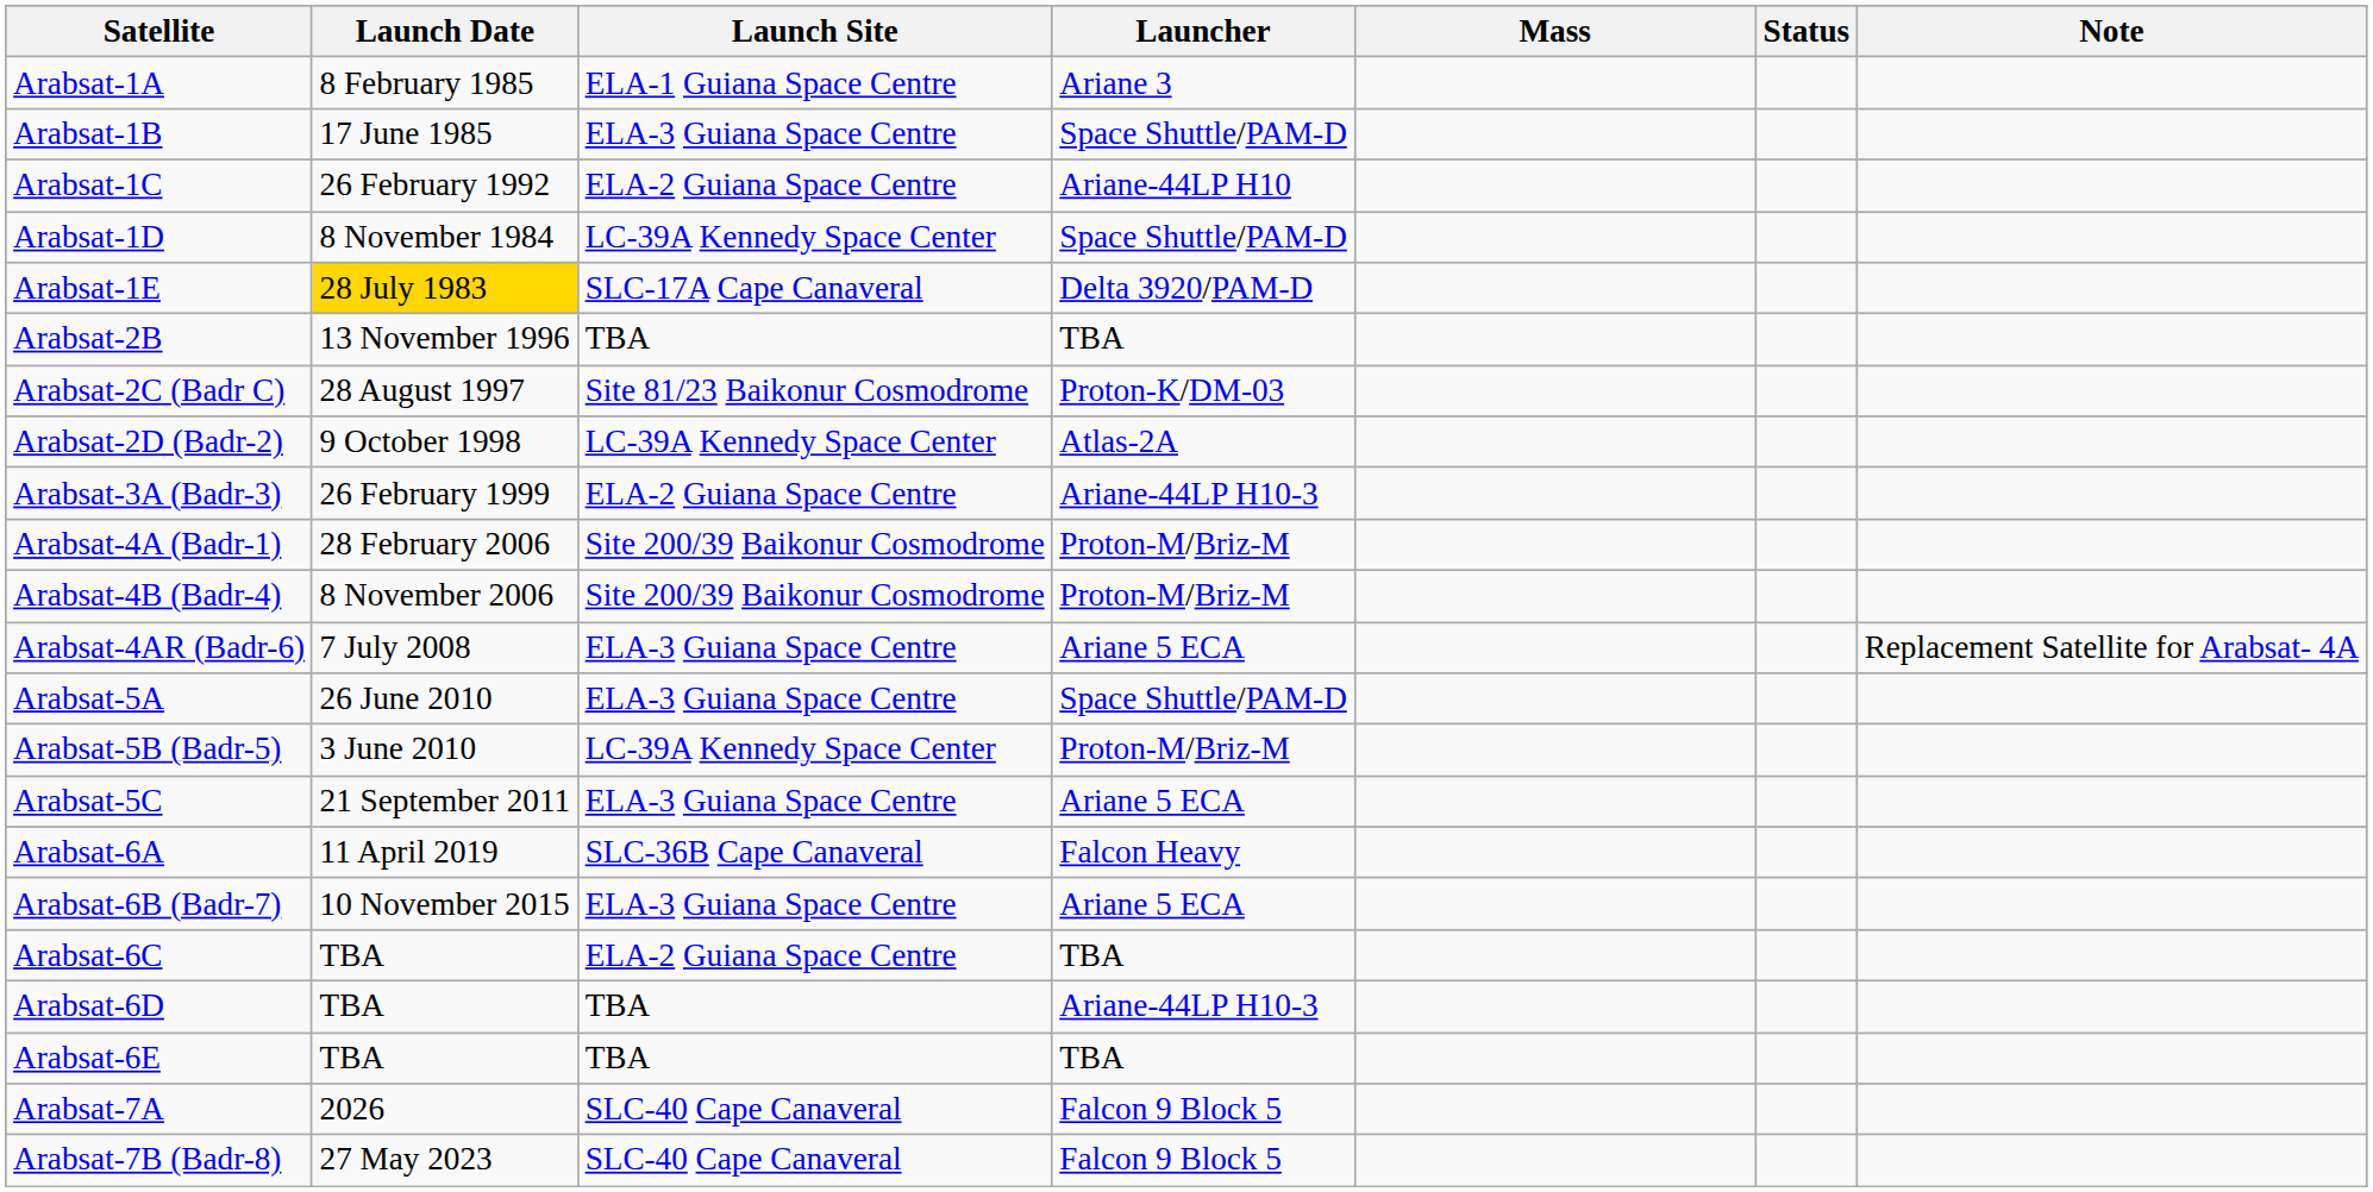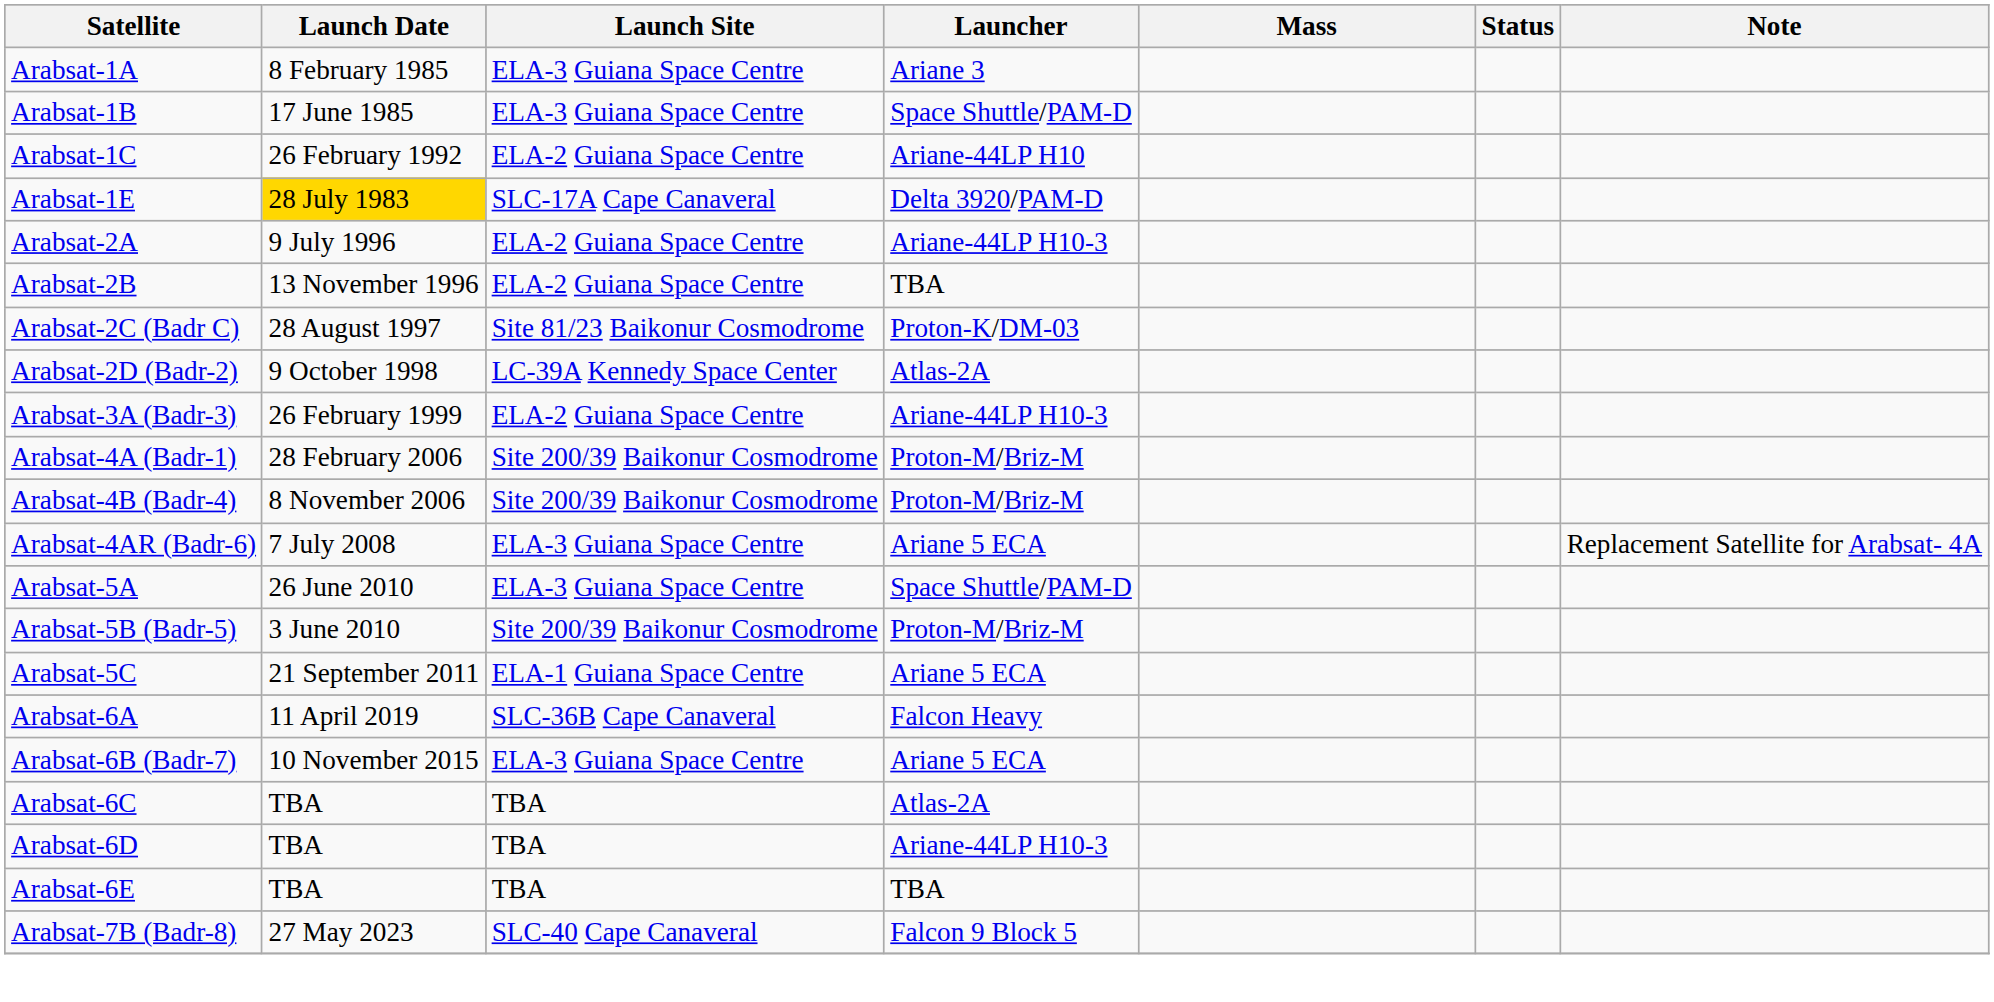 <table class="wikitable">
 <tr>
 <th>Satellite</th>
 <th>Launch Date</th>
 <th>Launch Site</th>
 <th>Launcher</th>
 <th width="17%">Mass</th>
 <th>Status</th>
 <th>Note</th>
 </tr>
 <tr>
 <td> <a href='#'>Arabsat-1A</a></td>
 <td>8 February 1985</td>
-<td> <a href='#'>ELA-1</a> <a href='#'>Guiana Space Centre</a></td>
+<td> <a href='#'>ELA-3</a> <a href='#'>Guiana Space Centre</a></td>
 <td> <a href='#'>Ariane 3</a></td>
 <td style="text-align:center;"></td>
 <td></td>
 <td></td>
 </tr>
 <tr>
 <td> <a href='#'>Arabsat-1B</a></td>
 <td>17 June 1985</td>
 <td> <a href='#'>ELA-3</a> <a href='#'>Guiana Space Centre</a></td>
 <td> <a href='#'>Space Shuttle</a>/<a href='#'>PAM-D</a></td>
 <td style="text-align:center;"></td>
 <td></td>
 <td></td>
 </tr>
 <tr>
 <td> <a href='#'>Arabsat-1C</a></td>
 <td>26 February 1992</td>
 <td> <a href='#'>ELA-2</a> <a href='#'>Guiana Space Centre</a></td>
 <td> <a href='#'>Ariane-44LP H10</a></td>
 <td style="text-align:center;"></td>
 <td></td>
 <td></td>
 </tr>
 <tr>
-<td> <a href='#'>Arabsat-1D</a></td>
-<td>8 November 1984</td>
-<td> <a href='#'>LC-39A</a> <a href='#'>Kennedy Space Center</a></td>
-<td> <a href='#'>Space Shuttle</a>/<a href='#'>PAM-D</a></td>
-<td style="text-align:center;"></td>
-<td></td>
-<td></td>
-</tr>
-<tr>
 <td> <a href='#'>Arabsat-1E</a></td>
 <td style="background: gold;">28 July 1983</td>
 <td> <a href='#'>SLC-17A</a> <a href='#'>Cape Canaveral</a></td>
 <td> <a href='#'>Delta 3920</a>/<a href='#'>PAM-D</a></td>
 <td style="text-align:center;"></td>
 <td></td>
 <td></td>
 </tr>
 <tr>
+<td> <a href='#'>Arabsat-2A</a></td>
+<td>9 July 1996</td>
+<td> <a href='#'>ELA-2</a> <a href='#'>Guiana Space Centre</a></td>
+<td> <a href='#'>Ariane-44LP H10-3</a></td>
+<td style="text-align:center;"></td>
+<td></td>
+<td></td>
+</tr>
+<tr>
 <td> <a href='#'>Arabsat-2B</a></td>
 <td>13 November 1996</td>
-<td> TBA</td>
+<td> <a href='#'>ELA-2</a> <a href='#'>Guiana Space Centre</a></td>
 <td> TBA</td>
 <td style="text-align:center;"></td>
 <td></td>
 <td></td>
 </tr>
 <tr>
 <td> <a href='#'>Arabsat-2C (Badr C)</a></td>
 <td>28 August 1997</td>
 <td> <a href='#'>Site 81/23</a> <a href='#'>Baikonur Cosmodrome</a></td>
 <td> <a href='#'>Proton-K</a>/<a href='#'>DM-03</a></td>
 <td style="text-align:center;"></td>
 <td></td>
 <td></td>
 </tr>
 <tr>
 <td> <a href='#'>Arabsat-2D (Badr-2)</a></td>
 <td>9 October 1998</td>
 <td> <a href='#'>LC-39A</a> <a href='#'>Kennedy Space Center</a></td>
 <td> <a href='#'>Atlas-2A</a></td>
 <td style="text-align:center;"></td>
 <td></td>
 <td></td>
 </tr>
 <tr>
 <td> <a href='#'>Arabsat-3A (Badr-3)</a></td>
 <td>26 February 1999</td>
 <td> <a href='#'>ELA-2</a> <a href='#'>Guiana Space Centre</a></td>
 <td> <a href='#'>Ariane-44LP H10-3</a></td>
 <td style="text-align:center;"></td>
 <td></td>
 <td></td>
 </tr>
 <tr>
 <td> <a href='#'>Arabsat-4A (Badr-1)</a></td>
 <td>28 February 2006</td>
 <td> <a href='#'>Site 200/39</a> <a href='#'>Baikonur Cosmodrome</a></td>
 <td> <a href='#'>Proton-M</a>/<a href='#'>Briz-M</a></td>
 <td style="text-align:center;"></td>
 <td></td>
 <td></td>
 </tr>
 <tr>
 <td> <a href='#'>Arabsat-4B (Badr-4)</a></td>
 <td>8 November 2006</td>
 <td> <a href='#'>Site 200/39</a> <a href='#'>Baikonur Cosmodrome</a></td>
 <td> <a href='#'>Proton-M</a>/<a href='#'>Briz-M</a></td>
 <td style="text-align:center;"></td>
 <td></td>
 <td></td>
 </tr>
 <tr>
 <td> <a href='#'>Arabsat-4AR (Badr-6)</a></td>
 <td>7 July 2008</td>
 <td> <a href='#'>ELA-3</a> <a href='#'>Guiana Space Centre</a></td>
 <td> <a href='#'>Ariane 5 ECA</a></td>
 <td style="text-align:center;"></td>
 <td></td>
 <td>Replacement Satellite for <a href='#'>Arabsat- 4A</a></td>
 </tr>
 <tr>
 <td> <a href='#'>Arabsat-5A</a></td>
 <td>26 June 2010</td>
 <td> <a href='#'>ELA-3</a> <a href='#'>Guiana Space Centre</a></td>
 <td> <a href='#'>Space Shuttle</a>/<a href='#'>PAM-D</a></td>
 <td style="text-align:center;"></td>
 <td></td>
 <td></td>
 </tr>
 <tr>
 <td> <a href='#'>Arabsat-5B (Badr-5)</a></td>
 <td>3 June 2010</td>
-<td> <a href='#'>LC-39A</a> <a href='#'>Kennedy Space Center</a></td>
+<td> <a href='#'>Site 200/39</a> <a href='#'>Baikonur Cosmodrome</a></td>
 <td> <a href='#'>Proton-M</a>/<a href='#'>Briz-M</a></td>
 <td style="text-align:center;"></td>
 <td></td>
 <td></td>
 </tr>
 <tr>
 <td> <a href='#'>Arabsat-5C</a></td>
 <td>21 September 2011</td>
-<td> <a href='#'>ELA-3</a> <a href='#'>Guiana Space Centre</a></td>
+<td> <a href='#'>ELA-1</a> <a href='#'>Guiana Space Centre</a></td>
 <td> <a href='#'>Ariane 5 ECA</a></td>
 <td style="text-align:center;"></td>
 <td></td>
 <td></td>
 </tr>
 <tr>
 <td> <a href='#'>Arabsat-6A</a></td>
 <td>11 April 2019</td>
 <td> <a href='#'>SLC-36B</a> <a href='#'>Cape Canaveral</a></td>
 <td> <a href='#'>Falcon Heavy</a></td>
 <td style="text-align:center;"></td>
 <td></td>
 <td></td>
 </tr>
 <tr>
 <td> <a href='#'>Arabsat-6B (Badr-7)</a></td>
 <td>10 November 2015</td>
 <td> <a href='#'>ELA-3</a> <a href='#'>Guiana Space Centre</a></td>
 <td> <a href='#'>Ariane 5 ECA</a></td>
 <td style="text-align:center;"></td>
 <td></td>
 <td></td>
 </tr>
 <tr>
 <td> <a href='#'>Arabsat-6C</a></td>
 <td>TBA</td>
-<td> <a href='#'>ELA-2</a> <a href='#'>Guiana Space Centre</a></td>
 <td> TBA</td>
+<td> <a href='#'>Atlas-2A</a></td>
 <td style="text-align:center;"></td>
 <td></td>
 <td></td>
 </tr>
 <tr>
 <td> <a href='#'>Arabsat-6D</a></td>
 <td>TBA</td>
 <td> TBA</td>
 <td> <a href='#'>Ariane-44LP H10-3</a></td>
 <td style="text-align:center;"></td>
 <td></td>
 <td></td>
 </tr>
 <tr>
 <td> <a href='#'>Arabsat-6E</a></td>
 <td>TBA</td>
 <td> TBA</td>
 <td> TBA</td>
 <td style="text-align:center;"></td>
 <td></td>
 <td></td>
 </tr>
 <tr>
-<td> <a href='#'>Arabsat-7A</a></td>
-<td>2026</td>
-<td> <a href='#'>SLC-40</a> <a href='#'>Cape Canaveral</a></td>
-<td> <a href='#'>Falcon 9 Block 5</a></td>
-<td style="text-align:center;"></td>
-<td></td>
-<td></td>
-</tr>
-<tr>
 <td> <a href='#'>Arabsat-7B (Badr-8)</a></td>
 <td>27 May 2023</td>
 <td> <a href='#'>SLC-40</a> <a href='#'>Cape Canaveral</a></td>
 <td> <a href='#'>Falcon 9 Block 5</a></td>
 <td style="text-align:center;"></td>
 <td></td>
 <td></td>
 </tr>
 <tr>
 </tr>
 </table>
